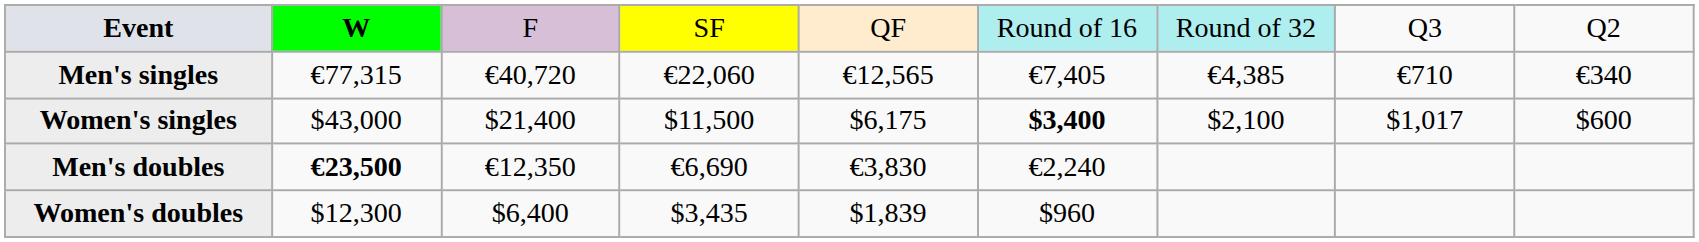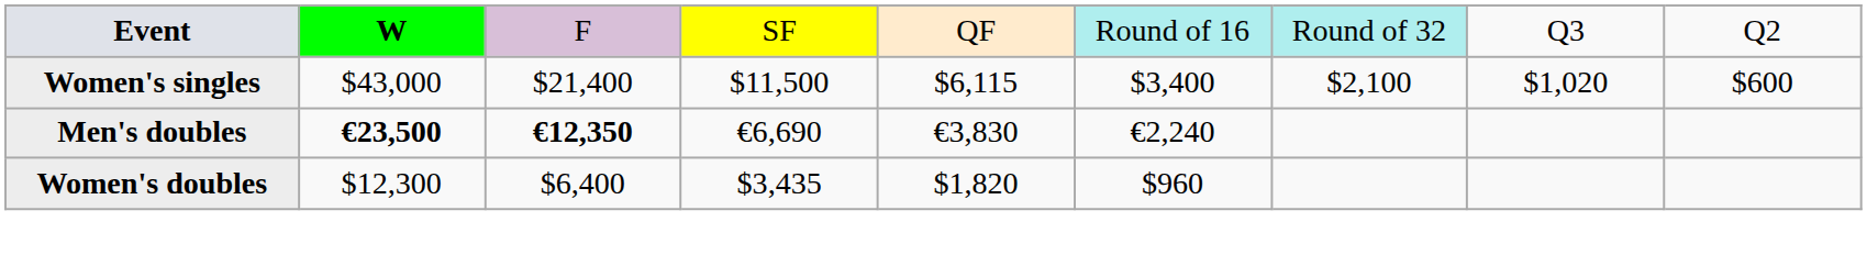 <table class=wikitable style=font-size:90%;text-align:center>
 <tr>
 <td width=130 bgcolor=dfe2e9><strong>Event</strong></td>
 <td width=80 bgcolor=lime><strong>W</strong></td>
 <td width=85 bgcolor=thistle>F</td>
 <td width=85 bgcolor=ffff00>SF</td>
 <td width=85 bgcolor=ffebcd>QF</td>
 <td width=85 bgcolor=afeeee>Round of 16</td>
 <td width=85 bgcolor=afeeee>Round of 32</td>
 <td width=85>Q3</td>
 <td width=85>Q2</td>
 </tr>
 <tr>
-<th style=background:#ededed>Men's singles</th>
-<td>€77,315</td>
-<td>€40,720</td>
-<td>€22,060</td>
-<td>€12,565</td>
-<td>€7,405</td>
-<td>€4,385</td>
-<td>€710</td>
-<td>€340</td>
-</tr>
-<tr>
 <th style=background:#ededed>Women's singles</th>
 <td>$43,000</td>
 <td>$21,400</td>
 <td>$11,500</td>
-<td>$6,175</td>
-<td><strong>$3,400</strong></td>
+<td>$6,115</td>
+<td>$3,400</td>
 <td>$2,100</td>
-<td>$1,017</td>
+<td>$1,020</td>
 <td>$600</td>
 </tr>
 <tr>
 <th style=background:#ededed>Men's doubles</th>
 <td><strong>€23,500</strong></td>
-<td>€12,350</td>
+<td><strong>€12,350</strong></td>
 <td>€6,690</td>
 <td>€3,830</td>
 <td>€2,240</td>
 <td></td>
 <td></td>
 <td></td>
 </tr>
 <tr>
 <th style=background:#ededed>Women's doubles</th>
 <td>$12,300</td>
 <td>$6,400</td>
 <td>$3,435</td>
-<td>$1,839</td>
+<td>$1,820</td>
 <td>$960</td>
 <td></td>
 <td></td>
 <td></td>
 </tr>
 </table>
